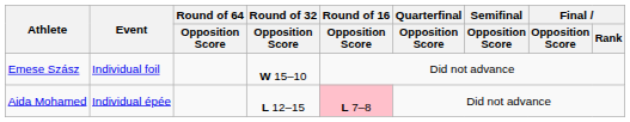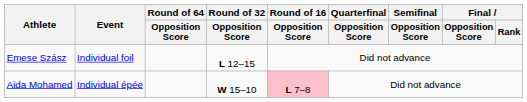 <table class=wikitable style="font-size:90%;">
 <tr>
 <th rowspan=2>Athlete</th>
 <th rowspan=2>Event</th>
 <th>Round of 64</th>
 <th>Round of 32</th>
 <th>Round of 16</th>
 <th>Quarterfinal</th>
 <th>Semifinal</th>
 <th colspan=2>Final / </th>
 </tr>
 <tr style="font-size:95%">
 <th>Opposition<br>Score</th>
 <th>Opposition<br>Score</th>
 <th>Opposition<br>Score</th>
 <th>Opposition<br>Score</th>
 <th>Opposition<br>Score</th>
 <th>Opposition<br>Score</th>
 <th>Rank</th>
 </tr>
 <tr align=center>
 <td align=left><a href='#'>Emese Szász</a></td>
 <td align=left><a href='#'>Individual foil</a></td>
 <td></td>
-<td><br><strong>W</strong> 15–10</td>
+<td><br><strong>L</strong> 12–15</td>
 <td colspan=5>Did not advance</td>
 </tr>
 <tr align=center>
 <td align=left><a href='#'>Aida Mohamed</a></td>
 <td align=left><a href='#'>Individual épée</a></td>
 <td></td>
-<td><br><strong>L</strong> 12–15</td>
+<td><br><strong>W</strong> 15–10</td>
 <td style="background: pink;"><br><strong>L</strong> 7–8</td>
 <td colspan=4>Did not advance</td>
 </tr>
 </table>
